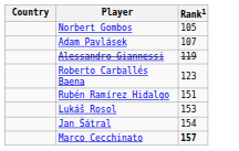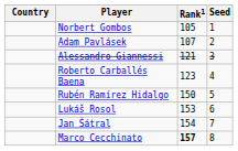 <table class="sortable wikitable">
 <tr>
 <th width="70">Country</th>
 <th width="175">Player</th>
 <th>Rank<sup>1</sup></th>
+<th>Seed</th>
 </tr>
 <tr>
 <td></td>
 <td><a href='#'>Norbert Gombos</a></td>
 <td>105</td>
+<td>1</td>
 </tr>
 <tr>
 <td></td>
 <td><a href='#'>Adam Pavlásek</a></td>
 <td>107</td>
+<td>2</td>
 </tr>
 <tr>
 <td><s></s></td>
 <td><s><a href='#'>Alessandro Giannessi</a></s></td>
-<td><s>119</s></td>
+<td><s>121</s></td>
+<td><s>3</s></td>
 </tr>
 <tr>
 <td></td>
 <td><a href='#'>Roberto Carballés Baena</a></td>
 <td>123</td>
+<td>4</td>
 </tr>
 <tr>
 <td></td>
 <td><a href='#'>Rubén Ramírez Hidalgo</a></td>
-<td>151</td>
+<td>150</td>
+<td>5</td>
 </tr>
 <tr>
 <td></td>
 <td><a href='#'>Lukáš Rosol</a></td>
 <td>153</td>
+<td>6</td>
 </tr>
 <tr>
 <td></td>
 <td><a href='#'>Jan Šátral</a></td>
 <td>154</td>
+<td>7</td>
 </tr>
 <tr>
 <td></td>
 <td><a href='#'>Marco Cecchinato</a></td>
 <td><strong>157</strong></td>
+<td>8</td>
 </tr>
 </table>
